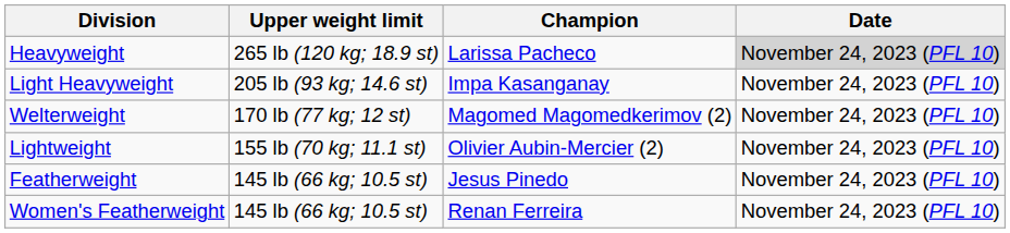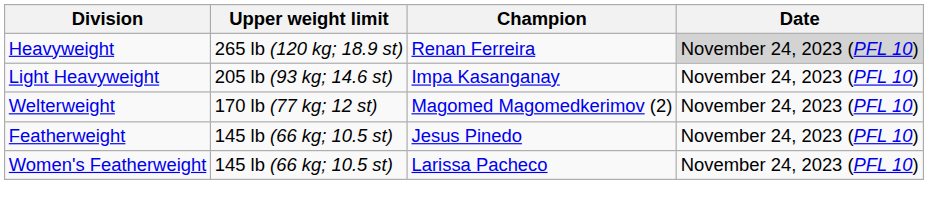 <table class="wikitable">
 <tr>
 <th>Division</th>
 <th>Upper weight limit</th>
 <th>Champion</th>
 <th>Date</th>
 </tr>
 <tr>
 <td><a href='#'>Heavyweight</a></td>
 <td>265 lb <em>(120 kg; 18.9 st)</em></td>
-<td><a href='#'>Larissa Pacheco</a></td>
+<td><a href='#'>Renan Ferreira</a></td>
 <td style="background: lightgrey;">November 24, 2023 (<em><a href='#'>PFL 10</a></em>)</td>
 </tr>
 <tr>
 <td><a href='#'>Light Heavyweight</a></td>
 <td>205 lb <em>(93 kg; 14.6 st)</em></td>
 <td><a href='#'>Impa Kasanganay</a></td>
 <td>November 24, 2023 (<em><a href='#'>PFL 10</a></em>)</td>
 </tr>
 <tr>
 <td><a href='#'>Welterweight</a></td>
 <td>170 lb <em>(77 kg; 12 st)</em></td>
 <td><a href='#'>Magomed Magomedkerimov</a> (2)</td>
 <td>November 24, 2023 (<em><a href='#'>PFL 10</a></em>)</td>
 </tr>
 <tr>
-<td><a href='#'>Lightweight</a></td>
-<td>155 lb <em>(70 kg; 11.1 st)</em></td>
-<td><a href='#'>Olivier Aubin-Mercier</a> (2)</td>
-<td>November 24, 2023 (<em><a href='#'>PFL 10</a></em>)</td>
-</tr>
-<tr>
 <td><a href='#'>Featherweight</a></td>
 <td>145 lb <em>(66 kg; 10.5 st)</em></td>
 <td><a href='#'>Jesus Pinedo</a></td>
 <td>November 24, 2023 (<em><a href='#'>PFL 10</a></em>)</td>
 </tr>
 <tr>
 <td><a href='#'>Women's Featherweight</a></td>
 <td>145 lb <em>(66 kg; 10.5 st)</em></td>
-<td><a href='#'>Renan Ferreira</a></td>
+<td><a href='#'>Larissa Pacheco</a></td>
 <td>November 24, 2023 (<em><a href='#'>PFL 10</a></em>)</td>
 </tr>
 </table>
